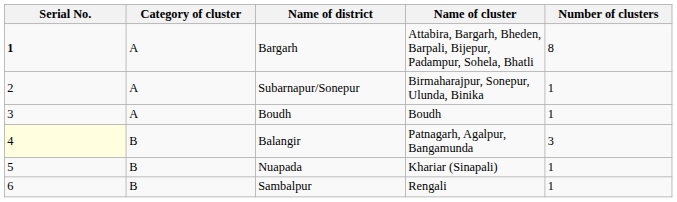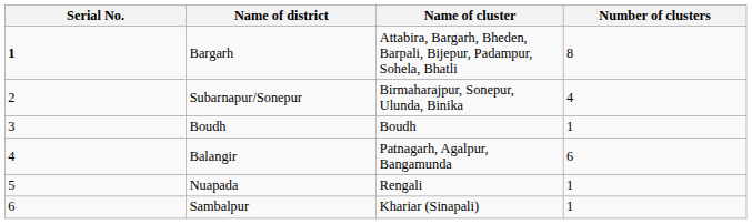 <table class="wikitable sortable">
 <tr>
 <th style="width:225px;">Serial No.</th>
-<th style="width:225px;">Category of cluster</th>
 <th style="width:225px;">Name of district</th>
 <th style="width:225px;">Name of cluster</th>
 <th style="width:225px;">Number of clusters</th>
 </tr>
 <tr>
 <td><strong>1</strong></td>
-<td>A</td>
 <td>Bargarh</td>
 <td>Attabira, Bargarh, Bheden, Barpali, Bijepur, Padampur, Sohela, Bhatli</td>
 <td>8</td>
 </tr>
 <tr>
 <td>2</td>
-<td>A</td>
 <td>Subarnapur/Sonepur</td>
 <td>Birmaharajpur, Sonepur, Ulunda, Binika</td>
-<td>1</td>
+<td>4</td>
 </tr>
 <tr>
 <td>3</td>
-<td>A</td>
 <td>Boudh</td>
 <td>Boudh</td>
 <td>1</td>
 </tr>
 <tr>
-<td style="background: lightyellow;">4</td>
-<td>B</td>
+<td>4</td>
 <td>Balangir</td>
 <td>Patnagarh, Agalpur, Bangamunda</td>
-<td>3</td>
+<td>6</td>
 </tr>
 <tr>
 <td>5</td>
-<td>B</td>
 <td>Nuapada</td>
-<td>Khariar (Sinapali)</td>
+<td>Rengali</td>
 <td>1</td>
 </tr>
 <tr>
 <td>6</td>
-<td>B</td>
 <td>Sambalpur</td>
-<td>Rengali</td>
+<td>Khariar (Sinapali)</td>
 <td>1</td>
 </tr>
 </table>
